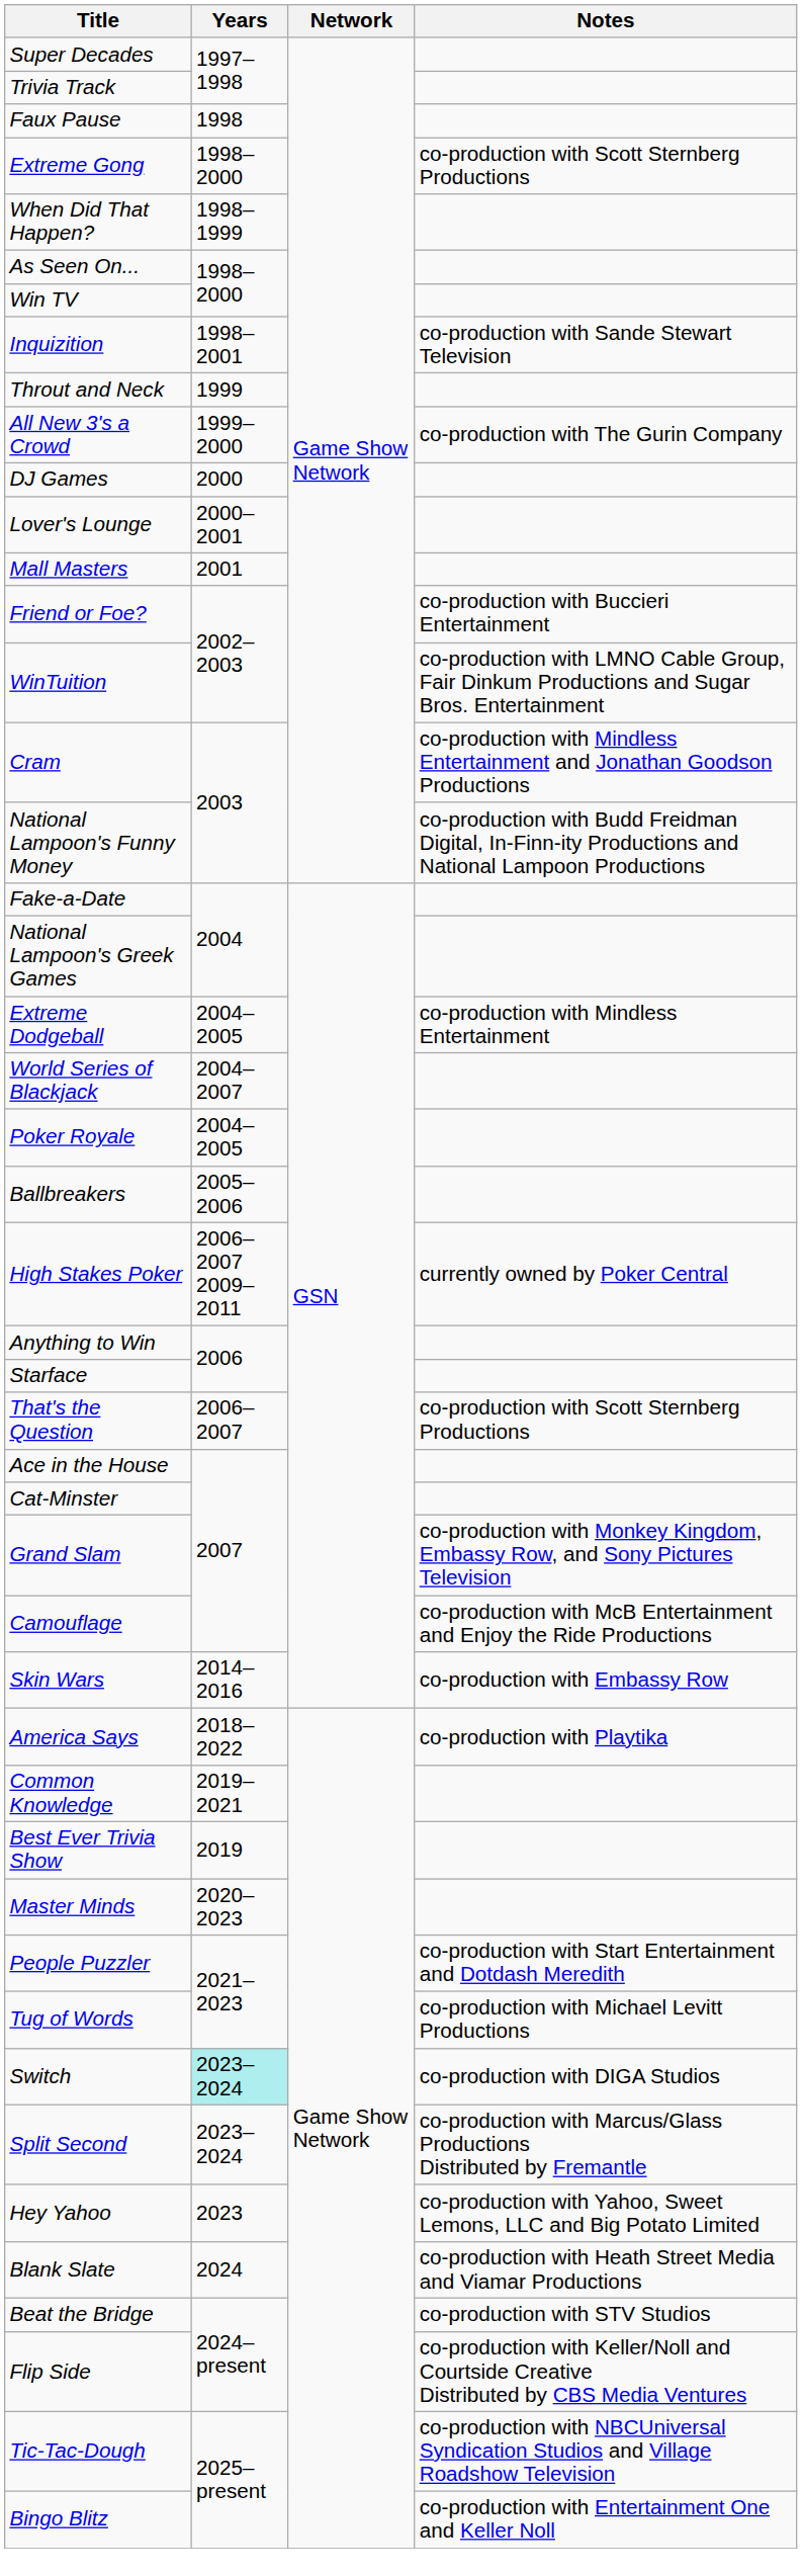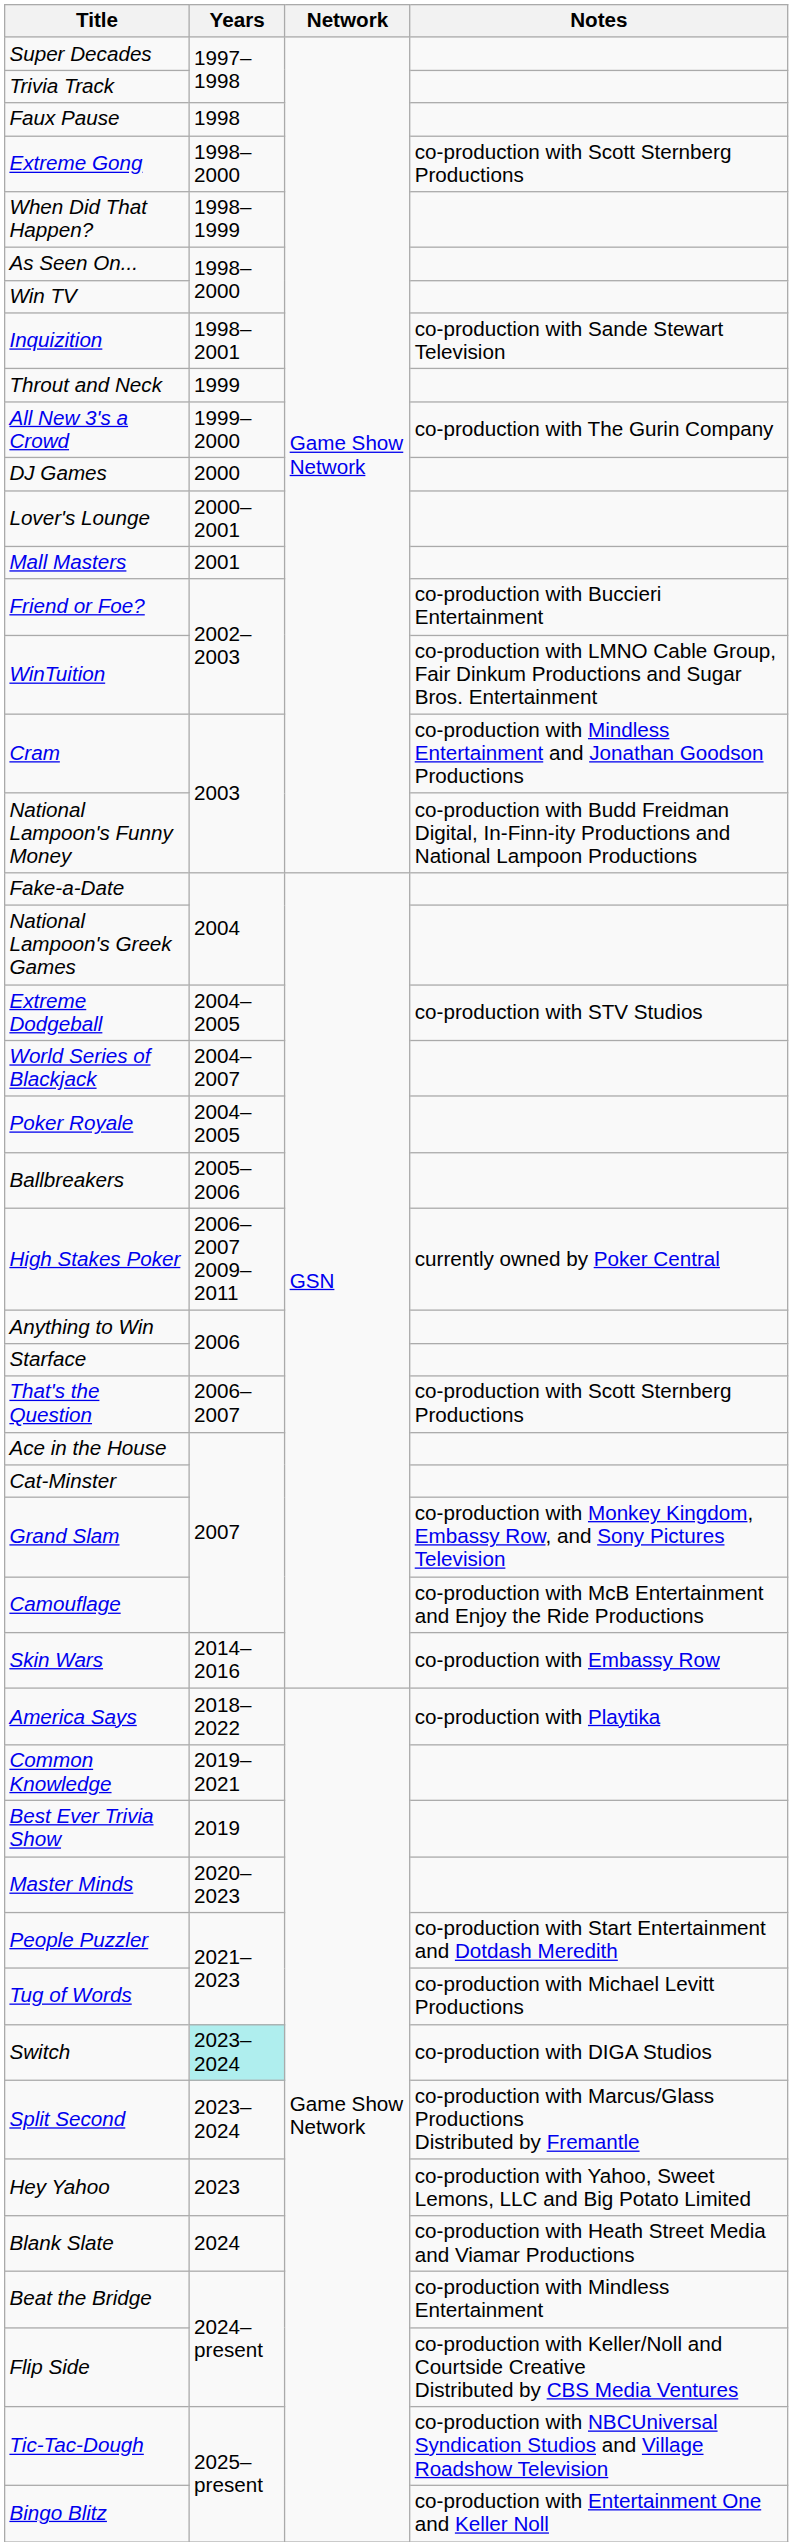 <table class="wikitable sortable">
 <tr>
 <th>Title</th>
 <th>Years</th>
 <th>Network</th>
 <th>Notes</th>
 </tr>
 <tr>
 <td><em>Super Decades</em></td>
 <td rowspan="2">1997–1998</td>
 <td rowspan="17"><a href='#'>Game Show Network</a></td>
 <td></td>
 </tr>
 <tr>
 <td><em>Trivia Track</em></td>
 <td></td>
 </tr>
 <tr>
 <td><em>Faux Pause</em></td>
 <td>1998</td>
 <td></td>
 </tr>
 <tr>
 <td><em><a href='#'>Extreme Gong</a></em></td>
 <td>1998–2000</td>
 <td>co-production with Scott Sternberg Productions</td>
 </tr>
 <tr>
 <td><em>When Did That Happen?</em></td>
 <td>1998–1999</td>
 <td></td>
 </tr>
 <tr>
 <td><em>As Seen On...</em></td>
 <td rowspan="2">1998–2000</td>
 <td></td>
 </tr>
 <tr>
 <td><em>Win TV</em></td>
 <td></td>
 </tr>
 <tr>
 <td><em><a href='#'>Inquizition</a></em></td>
 <td>1998–2001</td>
 <td>co-production with Sande Stewart Television</td>
 </tr>
 <tr>
 <td><em>Throut and Neck</em></td>
 <td>1999</td>
 <td></td>
 </tr>
 <tr>
 <td><em><a href='#'>All New 3's a Crowd</a></em></td>
 <td>1999–2000</td>
 <td>co-production with The Gurin Company</td>
 </tr>
 <tr>
 <td><em>DJ Games</em></td>
 <td>2000</td>
 <td></td>
 </tr>
 <tr>
 <td><em>Lover's Lounge</em></td>
 <td>2000–2001</td>
 <td></td>
 </tr>
 <tr>
 <td><em><a href='#'>Mall Masters</a></em></td>
 <td>2001</td>
 <td></td>
 </tr>
 <tr>
 <td><em><a href='#'>Friend or Foe?</a></em></td>
 <td rowspan="2">2002–2003</td>
 <td>co-production with Buccieri Entertainment</td>
 </tr>
 <tr>
 <td><em><a href='#'>WinTuition</a></em></td>
 <td>co-production with LMNO Cable Group, Fair Dinkum Productions and Sugar Bros. Entertainment</td>
 </tr>
 <tr>
 <td><em><a href='#'>Cram</a></em></td>
 <td rowspan="2">2003</td>
 <td>co-production with <a href='#'>Mindless Entertainment</a> and <a href='#'>Jonathan Goodson</a> Productions</td>
 </tr>
 <tr>
 <td><em>National Lampoon's Funny Money</em></td>
 <td>co-production with Budd Freidman Digital, In-Finn-ity Productions and National Lampoon Productions</td>
 </tr>
 <tr>
 <td><em>Fake-a-Date</em></td>
 <td rowspan="2">2004</td>
 <td rowspan="15"><a href='#'>GSN</a></td>
 <td></td>
 </tr>
 <tr>
 <td><em>National Lampoon's Greek Games</em></td>
 <td></td>
 </tr>
 <tr>
 <td><em><a href='#'>Extreme Dodgeball</a></em></td>
 <td>2004–2005</td>
-<td>co-production with Mindless Entertainment</td>
+<td>co-production with STV Studios</td>
 </tr>
 <tr>
 <td><em><a href='#'>World Series of Blackjack</a></em></td>
 <td>2004–2007</td>
 <td></td>
 </tr>
 <tr>
 <td><em><a href='#'>Poker Royale</a></em></td>
 <td>2004–2005</td>
 <td></td>
 </tr>
 <tr>
 <td><em>Ballbreakers</em></td>
 <td>2005–2006</td>
 <td></td>
 </tr>
 <tr>
 <td><em><a href='#'>High Stakes Poker</a></em></td>
 <td>2006–2007<br>2009–2011</td>
 <td>currently owned by <a href='#'>Poker Central</a></td>
 </tr>
 <tr>
 <td><em>Anything to Win</em></td>
 <td rowspan="2">2006</td>
 <td></td>
 </tr>
 <tr>
 <td><em>Starface</em></td>
 <td></td>
 </tr>
 <tr>
 <td><em><a href='#'>That's the Question</a></em></td>
 <td>2006–2007</td>
 <td>co-production with Scott Sternberg Productions</td>
 </tr>
 <tr>
 <td><em>Ace in the House</em></td>
 <td rowspan="4">2007</td>
 <td></td>
 </tr>
 <tr>
 <td><em>Cat-Minster</em></td>
 <td></td>
 </tr>
 <tr>
 <td><em><a href='#'>Grand Slam</a></em></td>
 <td>co-production with <a href='#'>Monkey Kingdom</a>, <a href='#'>Embassy Row</a>, and <a href='#'>Sony Pictures Television</a></td>
 </tr>
 <tr>
 <td><em><a href='#'>Camouflage</a></em></td>
 <td>co-production with McB Entertainment and Enjoy the Ride Productions</td>
 </tr>
 <tr>
 <td><em><a href='#'>Skin Wars</a></em></td>
 <td>2014–2016</td>
 <td>co-production with <a href='#'>Embassy Row</a></td>
 </tr>
 <tr>
 <td><em><a href='#'>America Says</a></em></td>
 <td>2018–2022</td>
 <td rowspan="14">Game Show Network</td>
 <td>co-production with <a href='#'>Playtika</a></td>
 </tr>
 <tr>
 <td><em><a href='#'>Common Knowledge</a></em></td>
 <td>2019–2021</td>
 <td></td>
 </tr>
 <tr>
 <td><em><a href='#'>Best Ever Trivia Show</a></em></td>
 <td>2019</td>
 <td></td>
 </tr>
 <tr>
 <td><em><a href='#'>Master Minds</a></em></td>
 <td>2020–2023</td>
 <td></td>
 </tr>
 <tr>
 <td><em><a href='#'>People Puzzler</a></em></td>
 <td rowspan="2">2021–2023</td>
 <td>co-production with Start Entertainment and <a href='#'>Dotdash Meredith</a></td>
 </tr>
 <tr>
 <td><em><a href='#'>Tug of Words</a></em></td>
 <td>co-production with Michael Levitt Productions</td>
 </tr>
 <tr>
 <td><em>Switch</em></td>
 <td style="background: paleturquoise;">2023–2024</td>
 <td>co-production with DIGA Studios</td>
 </tr>
 <tr>
 <td><em><a href='#'>Split Second</a></em></td>
 <td>2023–2024</td>
 <td>co-production with Marcus/Glass Productions<br>Distributed by <a href='#'>Fremantle</a></td>
 </tr>
 <tr>
 <td><em>Hey Yahoo</em></td>
 <td>2023</td>
 <td>co-production with Yahoo, Sweet Lemons, LLC and Big Potato Limited</td>
 </tr>
 <tr>
 <td><em>Blank Slate</em></td>
 <td>2024</td>
 <td>co-production with Heath Street Media and Viamar Productions</td>
 </tr>
 <tr>
 <td><em>Beat the Bridge</em></td>
 <td rowspan="2">2024–present</td>
-<td>co-production with STV Studios</td>
+<td>co-production with Mindless Entertainment</td>
 </tr>
 <tr>
 <td><em>Flip Side</em></td>
 <td>co-production with Keller/Noll and Courtside Creative<br>Distributed by <a href='#'>CBS Media Ventures</a></td>
 </tr>
 <tr>
 <td><em><a href='#'>Tic-Tac-Dough</a></em></td>
 <td rowspan="2">2025–present</td>
 <td>co-production with <a href='#'>NBCUniversal Syndication Studios</a> and <a href='#'>Village Roadshow Television</a></td>
 </tr>
 <tr>
 <td><em><a href='#'>Bingo Blitz</a></em></td>
 <td>co-production with <a href='#'>Entertainment One</a> and <a href='#'>Keller Noll</a></td>
 </tr>
 </table>
